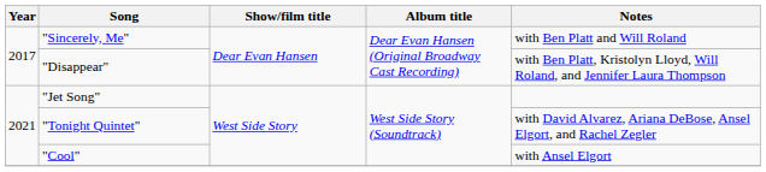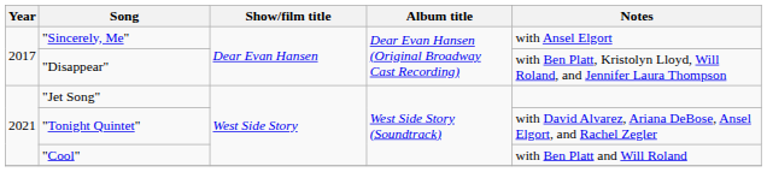 <table class="wikitable" width="100%">
 <tr>
 <th>Year</th>
 <th style="width:12em;">Song</th>
 <th style="width:11em;">Show/film title</th>
 <th>Album title</th>
 <th>Notes</th>
 </tr>
 <tr>
 <td rowspan="2">2017</td>
 <td>"<a href='#'>Sincerely, Me</a>"</td>
 <td rowspan="2"><em><a href='#'>Dear Evan Hansen</a></em></td>
 <td rowspan="2"><em><a href='#'>Dear Evan Hansen<br>(Original Broadway Cast Recording)</a></em></td>
-<td>with <a href='#'>Ben Platt</a> and <a href='#'>Will Roland</a></td>
+<td>with <a href='#'>Ansel Elgort</a></td>
 </tr>
 <tr>
 <td>"Disappear"</td>
 <td>with <a href='#'>Ben Platt</a>, Kristolyn Lloyd, <a href='#'>Will Roland</a>, and <a href='#'>Jennifer Laura Thompson</a></td>
 </tr>
 <tr>
 <td rowspan="3">2021</td>
 <td>"Jet Song"</td>
 <td rowspan="3"><em><a href='#'>West Side Story</a></em></td>
 <td rowspan="3"><em><a href='#'>West Side Story (Soundtrack)</a></em></td>
 <td></td>
 </tr>
 <tr>
 <td>"<a href='#'>Tonight Quintet</a>"</td>
 <td>with <a href='#'>David Alvarez</a>, <a href='#'>Ariana DeBose</a>, <a href='#'>Ansel Elgort</a>, and <a href='#'>Rachel Zegler</a></td>
 </tr>
 <tr>
 <td>"<a href='#'>Cool</a>"</td>
-<td>with <a href='#'>Ansel Elgort</a></td>
+<td>with <a href='#'>Ben Platt</a> and <a href='#'>Will Roland</a></td>
 </tr>
 <tr>
 </tr>
 </table>
